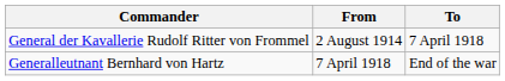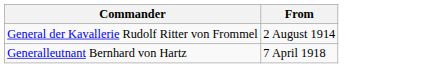 <table class="wikitable">
 <tr>
 <th>Commander</th>
 <th>From</th>
-<th>To</th>
 </tr>
 <tr>
 <td><a href='#'>General der Kavallerie</a> Rudolf Ritter von Frommel</td>
 <td>2 August 1914</td>
-<td>7 April 1918</td>
 </tr>
 <tr>
 <td><a href='#'>Generalleutnant</a> Bernhard von Hartz</td>
 <td>7 April 1918</td>
-<td>End of the war</td>
 </tr>
 </table>
